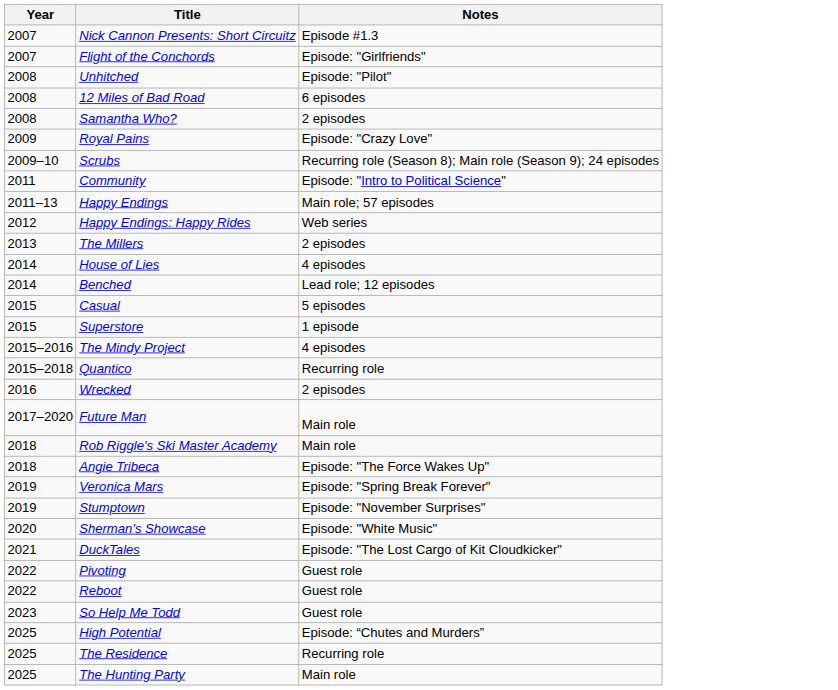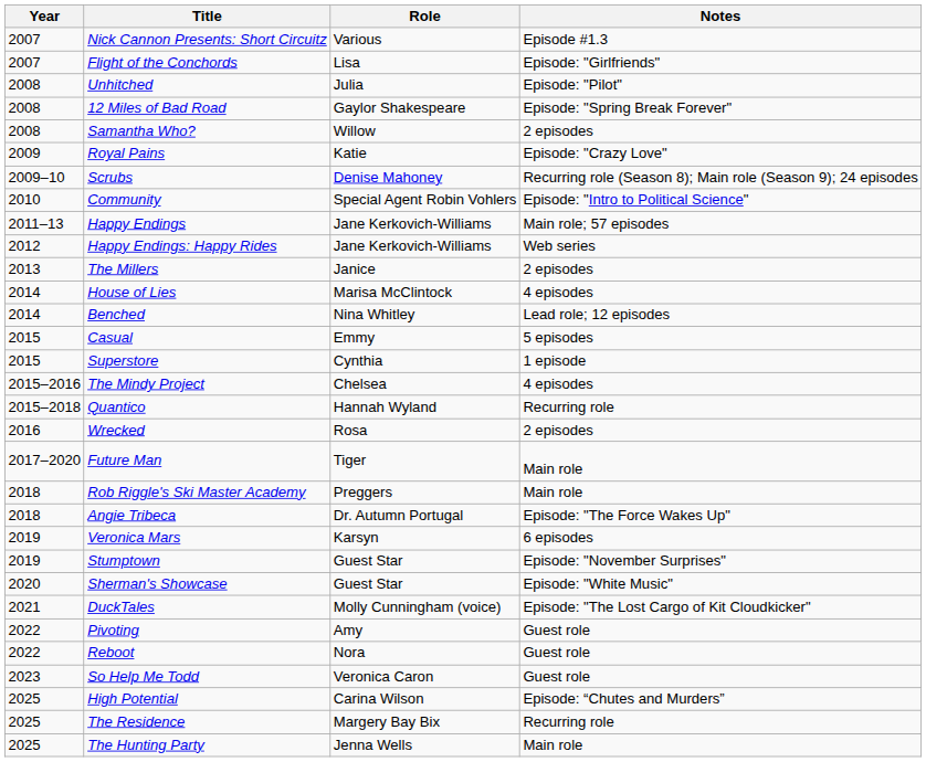 <table class="wikitable">
 <tr>
 <th>Year</th>
 <th>Title</th>
+<th>Role</th>
 <th>Notes</th>
 </tr>
 <tr>
 <td>2007</td>
 <td><em><a href='#'>Nick Cannon Presents: Short Circuitz</a></em></td>
+<td>Various</td>
 <td>Episode #1.3</td>
 </tr>
 <tr>
 <td>2007</td>
 <td><em><a href='#'>Flight of the Conchords</a></em></td>
+<td>Lisa</td>
 <td>Episode: "Girlfriends"</td>
 </tr>
 <tr>
 <td>2008</td>
 <td><em><a href='#'>Unhitched</a></em></td>
+<td>Julia</td>
 <td>Episode: "Pilot"</td>
 </tr>
 <tr>
 <td>2008</td>
 <td><em><a href='#'>12 Miles of Bad Road</a></em></td>
-<td>6 episodes</td>
+<td>Gaylor Shakespeare</td>
+<td>Episode: "Spring Break Forever"</td>
 </tr>
 <tr>
 <td>2008</td>
 <td><em><a href='#'>Samantha Who?</a></em></td>
+<td>Willow</td>
 <td>2 episodes</td>
 </tr>
 <tr>
 <td>2009</td>
 <td><em><a href='#'>Royal Pains</a></em></td>
+<td>Katie</td>
 <td>Episode: "Crazy Love"</td>
 </tr>
 <tr>
 <td>2009–10</td>
 <td><em><a href='#'>Scrubs</a></em></td>
+<td><a href='#'>Denise Mahoney</a></td>
 <td>Recurring role (Season 8); Main role (Season 9); 24 episodes</td>
 </tr>
 <tr>
-<td>2011</td>
+<td>2010</td>
 <td><em><a href='#'>Community</a></em></td>
+<td>Special Agent Robin Vohlers</td>
 <td>Episode: "<a href='#'>Intro to Political Science</a>"</td>
 </tr>
 <tr>
 <td>2011–13</td>
 <td><em><a href='#'>Happy Endings</a></em></td>
+<td>Jane Kerkovich-Williams</td>
 <td>Main role; 57 episodes</td>
 </tr>
 <tr>
 <td>2012</td>
 <td><em><a href='#'>Happy Endings: Happy Rides</a></em></td>
+<td>Jane Kerkovich-Williams</td>
 <td>Web series</td>
 </tr>
 <tr>
 <td>2013</td>
 <td><em><a href='#'>The Millers</a></em></td>
+<td>Janice</td>
 <td>2 episodes</td>
 </tr>
 <tr>
 <td>2014</td>
 <td><em><a href='#'>House of Lies</a></em></td>
+<td>Marisa McClintock</td>
 <td>4 episodes</td>
 </tr>
 <tr>
 <td>2014</td>
 <td><em><a href='#'>Benched</a></em></td>
+<td>Nina Whitley</td>
 <td>Lead role; 12 episodes</td>
 </tr>
 <tr>
 <td>2015</td>
 <td><em><a href='#'>Casual</a></em></td>
+<td>Emmy</td>
 <td>5 episodes</td>
 </tr>
 <tr>
 <td>2015</td>
 <td><em><a href='#'>Superstore</a></em></td>
+<td>Cynthia</td>
 <td>1 episode</td>
 </tr>
 <tr>
 <td>2015–2016</td>
 <td><em><a href='#'>The Mindy Project</a></em></td>
+<td>Chelsea</td>
 <td>4 episodes</td>
 </tr>
 <tr>
 <td>2015–2018</td>
 <td><em><a href='#'>Quantico</a></em></td>
+<td>Hannah Wyland</td>
 <td>Recurring role</td>
 </tr>
 <tr>
 <td>2016</td>
 <td><em><a href='#'>Wrecked</a></em></td>
+<td>Rosa</td>
 <td>2 episodes</td>
 </tr>
 <tr>
 <td>2017–2020</td>
 <td><em><a href='#'>Future Man</a></em></td>
+<td>Tiger</td>
 <td><br>Main role</td>
 </tr>
 <tr>
 <td>2018</td>
 <td><em><a href='#'>Rob Riggle's Ski Master Academy</a></em></td>
+<td>Preggers</td>
 <td>Main role</td>
 </tr>
 <tr>
 <td>2018</td>
 <td><em><a href='#'>Angie Tribeca</a></em></td>
+<td>Dr. Autumn Portugal</td>
 <td>Episode: "The Force Wakes Up"</td>
 </tr>
 <tr>
 <td>2019</td>
 <td><em><a href='#'>Veronica Mars</a></em></td>
-<td>Episode: "Spring Break Forever"</td>
+<td>Karsyn</td>
+<td>6 episodes</td>
 </tr>
 <tr>
 <td>2019</td>
 <td><em><a href='#'>Stumptown</a></em></td>
+<td>Guest Star</td>
 <td>Episode: "November Surprises"</td>
 </tr>
 <tr>
 <td>2020</td>
 <td><em><a href='#'>Sherman's Showcase</a></em></td>
+<td>Guest Star</td>
 <td>Episode: "White Music"</td>
 </tr>
 <tr>
 <td>2021</td>
 <td><em><a href='#'>DuckTales</a></em></td>
+<td>Molly Cunningham (voice)</td>
 <td>Episode: "The Lost Cargo of Kit Cloudkicker"</td>
 </tr>
 <tr>
 <td>2022</td>
 <td><em><a href='#'>Pivoting</a></em></td>
+<td>Amy</td>
 <td>Guest role</td>
 </tr>
 <tr>
 <td>2022</td>
 <td><em><a href='#'>Reboot</a></em></td>
+<td>Nora</td>
 <td>Guest role</td>
 </tr>
 <tr>
 <td>2023</td>
 <td><em><a href='#'>So Help Me Todd</a></em></td>
+<td>Veronica Caron</td>
 <td>Guest role</td>
 </tr>
 <tr>
 <td>2025</td>
 <td><em><a href='#'>High Potential</a></em></td>
+<td>Carina Wilson</td>
 <td>Episode: “Chutes and Murders”</td>
 </tr>
 <tr>
 <td>2025</td>
 <td><em><a href='#'>The Residence</a></em></td>
+<td>Margery Bay Bix</td>
 <td>Recurring role</td>
 </tr>
 <tr>
 <td>2025</td>
 <td><em><a href='#'>The Hunting Party</a></em></td>
+<td>Jenna Wells</td>
 <td>Main role</td>
 </tr>
 </table>
